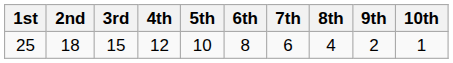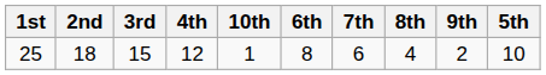 <table class="wikitable" style="font-size:95%; text-align:center">
 <tr>
 <th> 1st </th>
 <th> 2nd </th>
 <th> 3rd </th>
 <th> 4th </th>
-<th> 5th </th>
+<th> 10th </th>
 <th> 6th </th>
 <th> 7th </th>
 <th> 8th </th>
 <th> 9th </th>
-<th> 10th </th>
+<th> 5th </th>
 </tr>
 <tr>
 <td>25</td>
 <td>18</td>
 <td>15</td>
 <td>12</td>
-<td>10</td>
+<td>1</td>
 <td>8</td>
 <td>6</td>
 <td>4</td>
 <td>2</td>
-<td>1</td>
+<td>10</td>
 </tr>
 </table>
